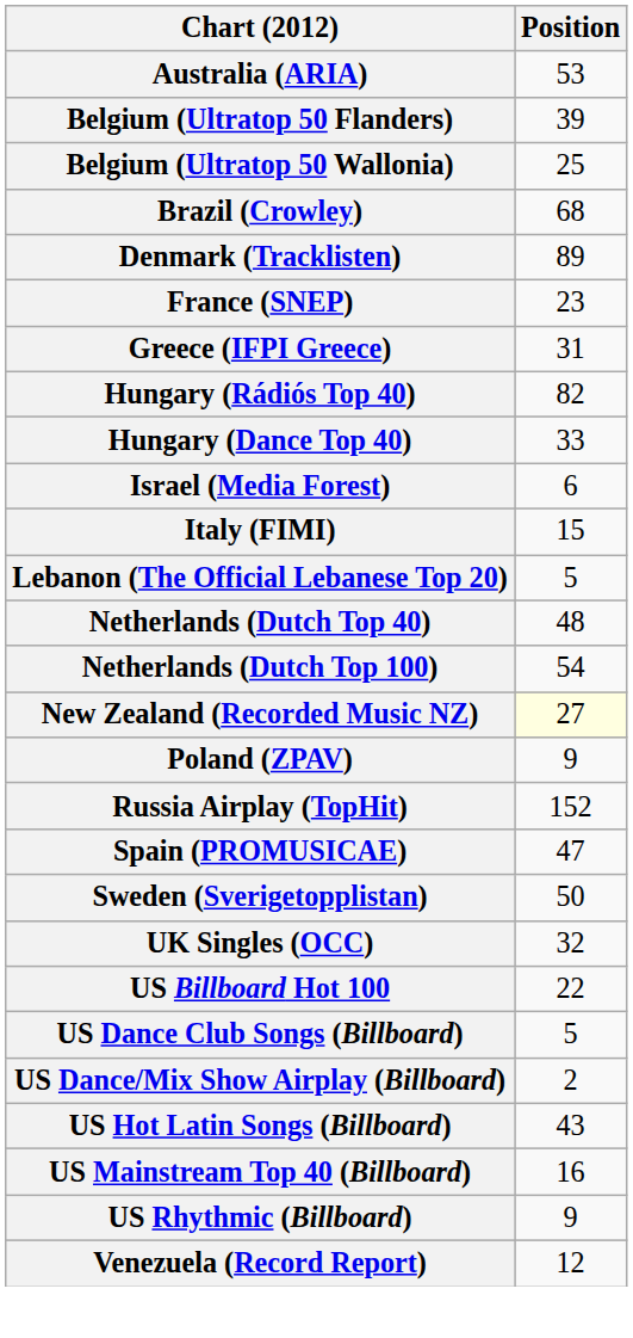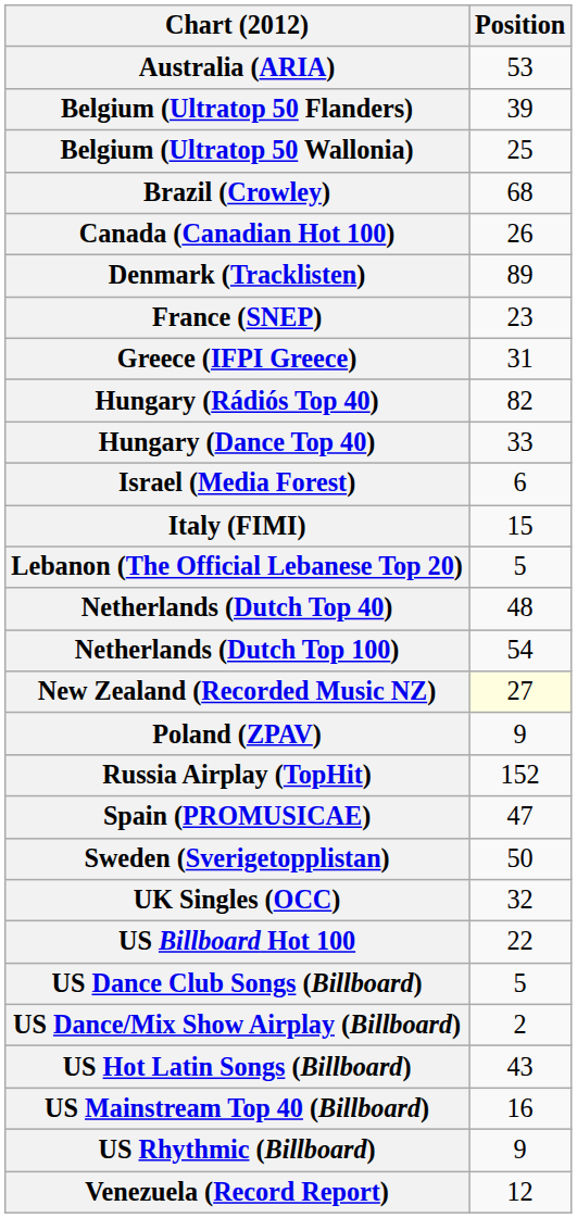 <table class="wikitable plainrowheaders sortable" style="text-align:center">
 <tr>
 <th scope="col">Chart (2012)</th>
 <th scope="col">Position</th>
 </tr>
 <tr>
 <th scope="row">Australia (<a href='#'>ARIA</a>)</th>
 <td>53</td>
 </tr>
 <tr>
 <th scope="row">Belgium (<a href='#'>Ultratop 50</a> Flanders)</th>
 <td>39</td>
 </tr>
 <tr>
 <th scope="row">Belgium (<a href='#'>Ultratop 50</a> Wallonia)</th>
 <td>25</td>
 </tr>
 <tr>
 <th scope="row">Brazil (<a href='#'>Crowley</a>)</th>
 <td>68</td>
+</tr>
+<tr>
+<th scope="row">Canada (<a href='#'>Canadian Hot 100</a>)</th>
+<td>26</td>
 </tr>
 <tr>
 <th scope="row">Denmark (<a href='#'>Tracklisten</a>)</th>
 <td>89</td>
 </tr>
 <tr>
 <th scope="row">France (<a href='#'>SNEP</a>)</th>
 <td>23</td>
 </tr>
 <tr>
 <th scope="row">Greece (<a href='#'>IFPI Greece</a>)</th>
 <td>31</td>
 </tr>
 <tr>
 <th scope="row">Hungary (<a href='#'>Rádiós Top 40</a>)</th>
 <td>82</td>
 </tr>
 <tr>
 <th scope="row">Hungary (<a href='#'>Dance Top 40</a>)</th>
 <td>33</td>
 </tr>
 <tr>
 <th scope="row">Israel (<a href='#'>Media Forest</a>)</th>
 <td>6</td>
 </tr>
 <tr>
 <th scope="row">Italy (FIMI)</th>
 <td>15</td>
 </tr>
 <tr>
 <th scope="row">Lebanon (<a href='#'>The Official Lebanese Top 20</a>)</th>
 <td>5</td>
 </tr>
 <tr>
 <th scope="row">Netherlands (<a href='#'>Dutch Top 40</a>)</th>
 <td>48</td>
 </tr>
 <tr>
 <th scope="row">Netherlands (<a href='#'>Dutch Top 100</a>)</th>
 <td>54</td>
 </tr>
 <tr>
 <th scope="row">New Zealand (<a href='#'>Recorded Music NZ</a>)</th>
 <td style="background: lightyellow;">27</td>
 </tr>
 <tr>
 <th scope="row">Poland (<a href='#'>ZPAV</a>)</th>
 <td>9</td>
 </tr>
 <tr>
 <th scope="row">Russia Airplay (<a href='#'>TopHit</a>)</th>
 <td>152</td>
 </tr>
 <tr>
 <th scope="row">Spain (<a href='#'>PROMUSICAE</a>)</th>
 <td>47</td>
 </tr>
 <tr>
 <th scope="row">Sweden (<a href='#'>Sverigetopplistan</a>)</th>
 <td>50</td>
 </tr>
 <tr>
 <th scope="row">UK Singles (<a href='#'>OCC</a>)</th>
 <td>32</td>
 </tr>
 <tr>
 <th scope="row">US <a href='#'><em>Billboard</em> Hot 100</a></th>
 <td>22</td>
 </tr>
 <tr>
 <th scope="row">US <a href='#'>Dance Club Songs</a> (<em>Billboard</em>)</th>
 <td>5</td>
 </tr>
 <tr>
 <th scope="row">US <a href='#'>Dance/Mix Show Airplay</a> (<em>Billboard</em>)</th>
 <td>2</td>
 </tr>
 <tr>
 <th scope="row">US <a href='#'>Hot Latin Songs</a> (<em>Billboard</em>)</th>
 <td>43</td>
 </tr>
 <tr>
 <th scope="row">US <a href='#'>Mainstream Top 40</a> (<em>Billboard</em>)</th>
 <td>16</td>
 </tr>
 <tr>
 <th scope="row">US <a href='#'>Rhythmic</a> (<em>Billboard</em>)</th>
 <td>9</td>
 </tr>
 <tr>
 <th scope="row">Venezuela (<a href='#'>Record Report</a>)</th>
 <td>12</td>
 </tr>
 </table>
